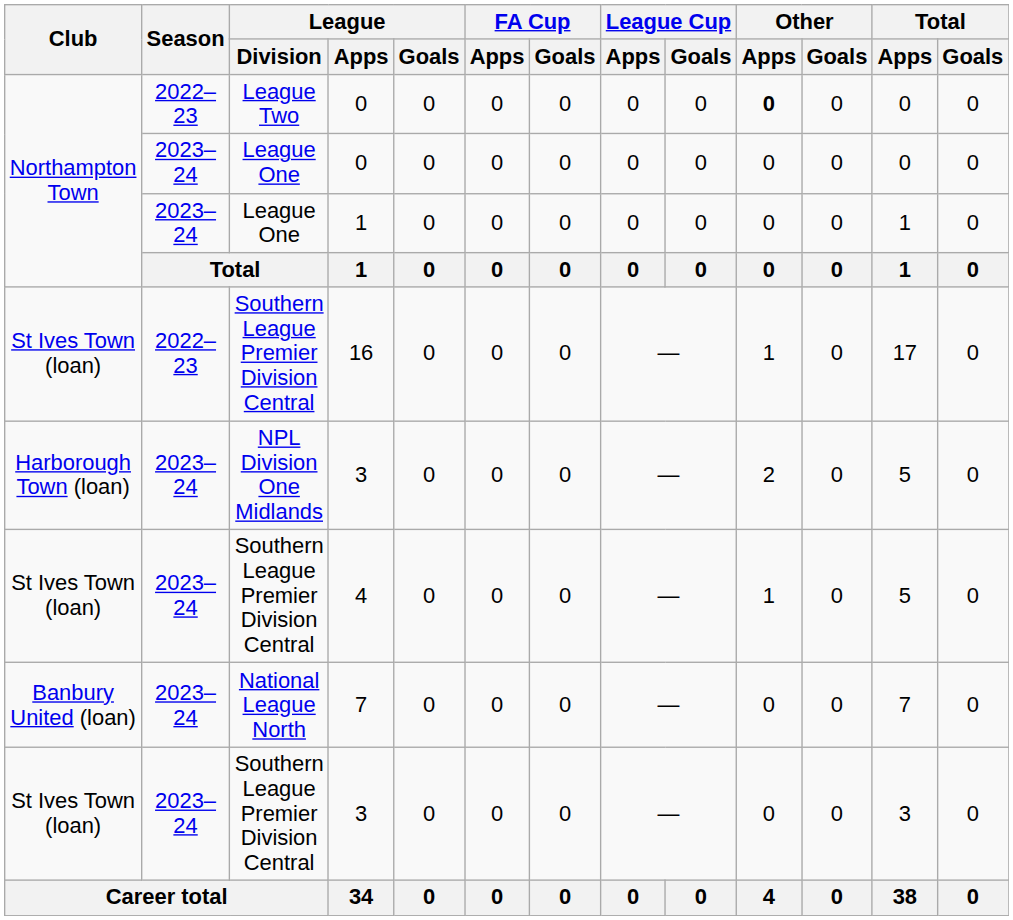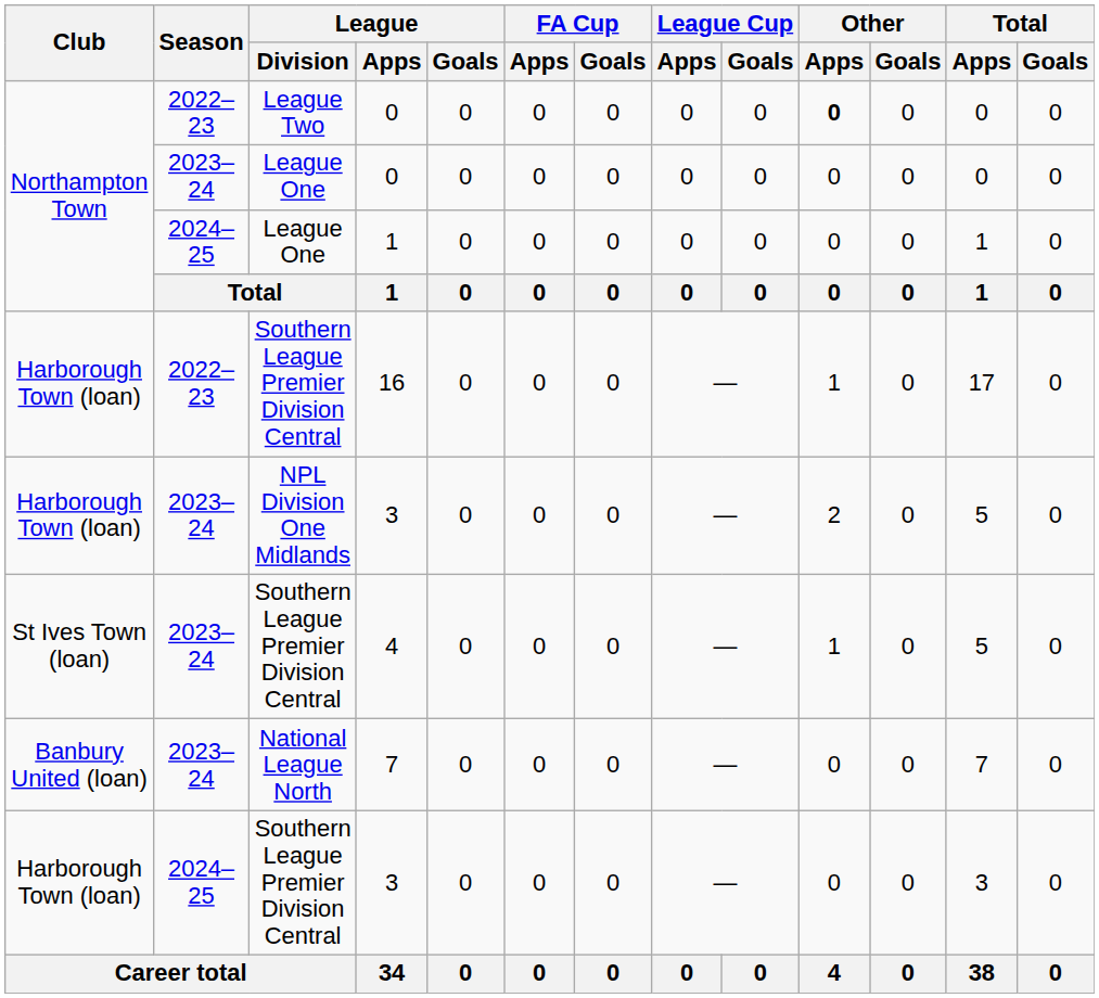 <table class="wikitable" style="text-align: center">
 <tr>
 <th rowspan="2">Club</th>
 <th rowspan="2">Season</th>
 <th colspan="3">League</th>
 <th colspan="2"><a href='#'>FA Cup</a></th>
 <th colspan="2"><a href='#'>League Cup</a></th>
 <th colspan="2">Other</th>
 <th colspan="2">Total</th>
 </tr>
 <tr>
 <th>Division</th>
 <th>Apps</th>
 <th>Goals</th>
 <th>Apps</th>
 <th>Goals</th>
 <th>Apps</th>
 <th>Goals</th>
 <th>Apps</th>
 <th>Goals</th>
 <th>Apps</th>
 <th>Goals</th>
 </tr>
 <tr>
 <td rowspan="4"><a href='#'>Northampton Town</a></td>
 <td><a href='#'>2022–23</a></td>
 <td><a href='#'>League Two</a></td>
 <td>0</td>
 <td>0</td>
 <td>0</td>
 <td>0</td>
 <td>0</td>
 <td>0</td>
 <td><strong>0</strong></td>
 <td>0</td>
 <td>0</td>
 <td>0</td>
 </tr>
 <tr>
 <td><a href='#'>2023–24</a></td>
 <td><a href='#'>League One</a></td>
 <td>0</td>
 <td>0</td>
 <td>0</td>
 <td>0</td>
 <td>0</td>
 <td>0</td>
 <td>0</td>
 <td>0</td>
 <td>0</td>
 <td>0</td>
 </tr>
 <tr>
-<td><a href='#'>2023–24</a></td>
+<td><a href='#'>2024–25</a></td>
 <td>League One</td>
 <td>1</td>
 <td>0</td>
 <td>0</td>
 <td>0</td>
 <td>0</td>
 <td>0</td>
 <td>0</td>
 <td>0</td>
 <td>1</td>
 <td>0</td>
 </tr>
 <tr>
 <th colspan="2">Total</th>
 <th>1</th>
 <th>0</th>
 <th>0</th>
 <th>0</th>
 <th>0</th>
 <th>0</th>
 <th>0</th>
 <th>0</th>
 <th>1</th>
 <th>0</th>
 </tr>
 <tr>
-<td><a href='#'>St Ives Town</a> (loan)</td>
+<td><a href='#'>Harborough Town</a> (loan)</td>
 <td><a href='#'>2022–23</a></td>
 <td><a href='#'>Southern League Premier Division Central</a></td>
 <td>16</td>
 <td>0</td>
 <td>0</td>
 <td>0</td>
 <td colspan="2">—</td>
 <td>1</td>
 <td>0</td>
 <td>17</td>
 <td>0</td>
 </tr>
 <tr>
 <td><a href='#'>Harborough Town</a> (loan)</td>
 <td><a href='#'>2023–24</a></td>
 <td><a href='#'>NPL Division One Midlands</a></td>
 <td>3</td>
 <td>0</td>
 <td>0</td>
 <td>0</td>
 <td colspan="2">—</td>
 <td>2</td>
 <td>0</td>
 <td>5</td>
 <td>0</td>
 </tr>
 <tr>
 <td>St Ives Town (loan)</td>
 <td><a href='#'>2023–24</a></td>
 <td>Southern League Premier Division Central</td>
 <td>4</td>
 <td>0</td>
 <td>0</td>
 <td>0</td>
 <td colspan="2">—</td>
 <td>1</td>
 <td>0</td>
 <td>5</td>
 <td>0</td>
 </tr>
 <tr>
 <td><a href='#'>Banbury United</a> (loan)</td>
 <td><a href='#'>2023–24</a></td>
 <td><a href='#'>National League North</a></td>
 <td>7</td>
 <td>0</td>
 <td>0</td>
 <td>0</td>
 <td colspan="2">—</td>
 <td>0</td>
 <td>0</td>
 <td>7</td>
 <td>0</td>
 </tr>
 <tr>
-<td>St Ives Town (loan)</td>
-<td><a href='#'>2023–24</a></td>
+<td>Harborough Town (loan)</td>
+<td><a href='#'>2024–25</a></td>
 <td>Southern League Premier Division Central</td>
 <td>3</td>
 <td>0</td>
 <td>0</td>
 <td>0</td>
 <td colspan="2">—</td>
 <td>0</td>
 <td>0</td>
 <td>3</td>
 <td>0</td>
 </tr>
 <tr>
 <th colspan="3">Career total</th>
 <th>34</th>
 <th>0</th>
 <th>0</th>
 <th>0</th>
 <th>0</th>
 <th>0</th>
 <th>4</th>
 <th>0</th>
 <th>38</th>
 <th>0</th>
 </tr>
 </table>
